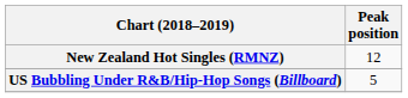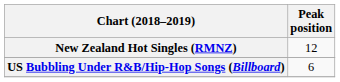 <table class="wikitable sortable plainrowheaders" style="text-align:center">
 <tr>
 <th scope="col">Chart (2018–2019)</th>
 <th scope="col">Peak<br>position</th>
 </tr>
 <tr>
 <th scope="row">New Zealand Hot Singles (<a href='#'>RMNZ</a>)</th>
 <td>12</td>
 </tr>
 <tr>
 </tr>
 <tr>
 <th scope="row">US <a href='#'>Bubbling Under R&B/Hip-Hop Songs</a> (<em><a href='#'>Billboard</a></em>)</th>
-<td>5</td>
+<td>6</td>
 </tr>
 <tr>
 </tr>
 </table>
